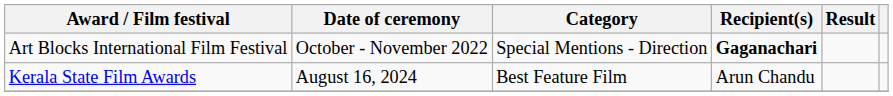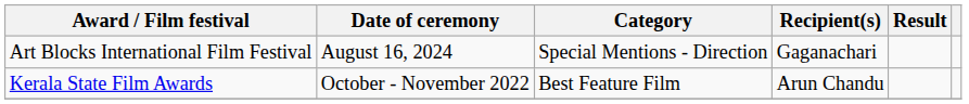 <table class="wikitable plainrowheaders sortable">
 <tr>
 <th scope="col">Award / Film festival</th>
 <th scope="col">Date of ceremony</th>
 <th scope="col">Category</th>
 <th scope="col">Recipient(s)</th>
 <th scope="col">Result</th>
 <th scope="col" class="unsortable"></th>
 </tr>
 <tr>
 <td>Art Blocks International Film Festival</td>
-<td>October - November 2022</td>
+<td>August 16, 2024</td>
 <td>Special Mentions - Direction</td>
-<td><strong>Gaganachari</strong></td>
+<td>Gaganachari</td>
 <td></td>
 <td></td>
 </tr>
 <tr>
 <td><a href='#'>Kerala State Film Awards</a></td>
-<td>August 16, 2024</td>
+<td>October - November 2022</td>
 <td>Best Feature Film</td>
 <td>Arun Chandu</td>
 <td></td>
 <td></td>
 </tr>
 <tr>
 </tr>
 </table>
